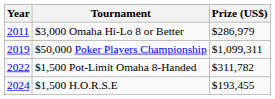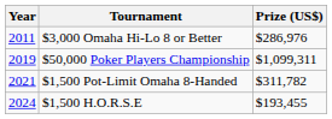 <table class="wikitable">
 <tr>
 <th>Year</th>
 <th>Tournament</th>
 <th>Prize (US$)</th>
 </tr>
 <tr>
 <td><a href='#'>2011</a></td>
 <td>$3,000 Omaha Hi-Lo 8 or Better</td>
-<td>$286,979</td>
+<td>$286,976</td>
 </tr>
 <tr>
 <td><a href='#'>2019</a></td>
 <td>$50,000 <a href='#'>Poker Players Championship</a></td>
 <td>$1,099,311</td>
 </tr>
 <tr>
-<td><a href='#'>2022</a></td>
+<td><a href='#'>2021</a></td>
 <td>$1,500 Pot-Limit Omaha 8-Handed</td>
 <td>$311,782</td>
 </tr>
 <tr>
 <td><a href='#'>2024</a></td>
 <td>$1,500 H.O.R.S.E</td>
 <td>$193,455</td>
 </tr>
 </table>
